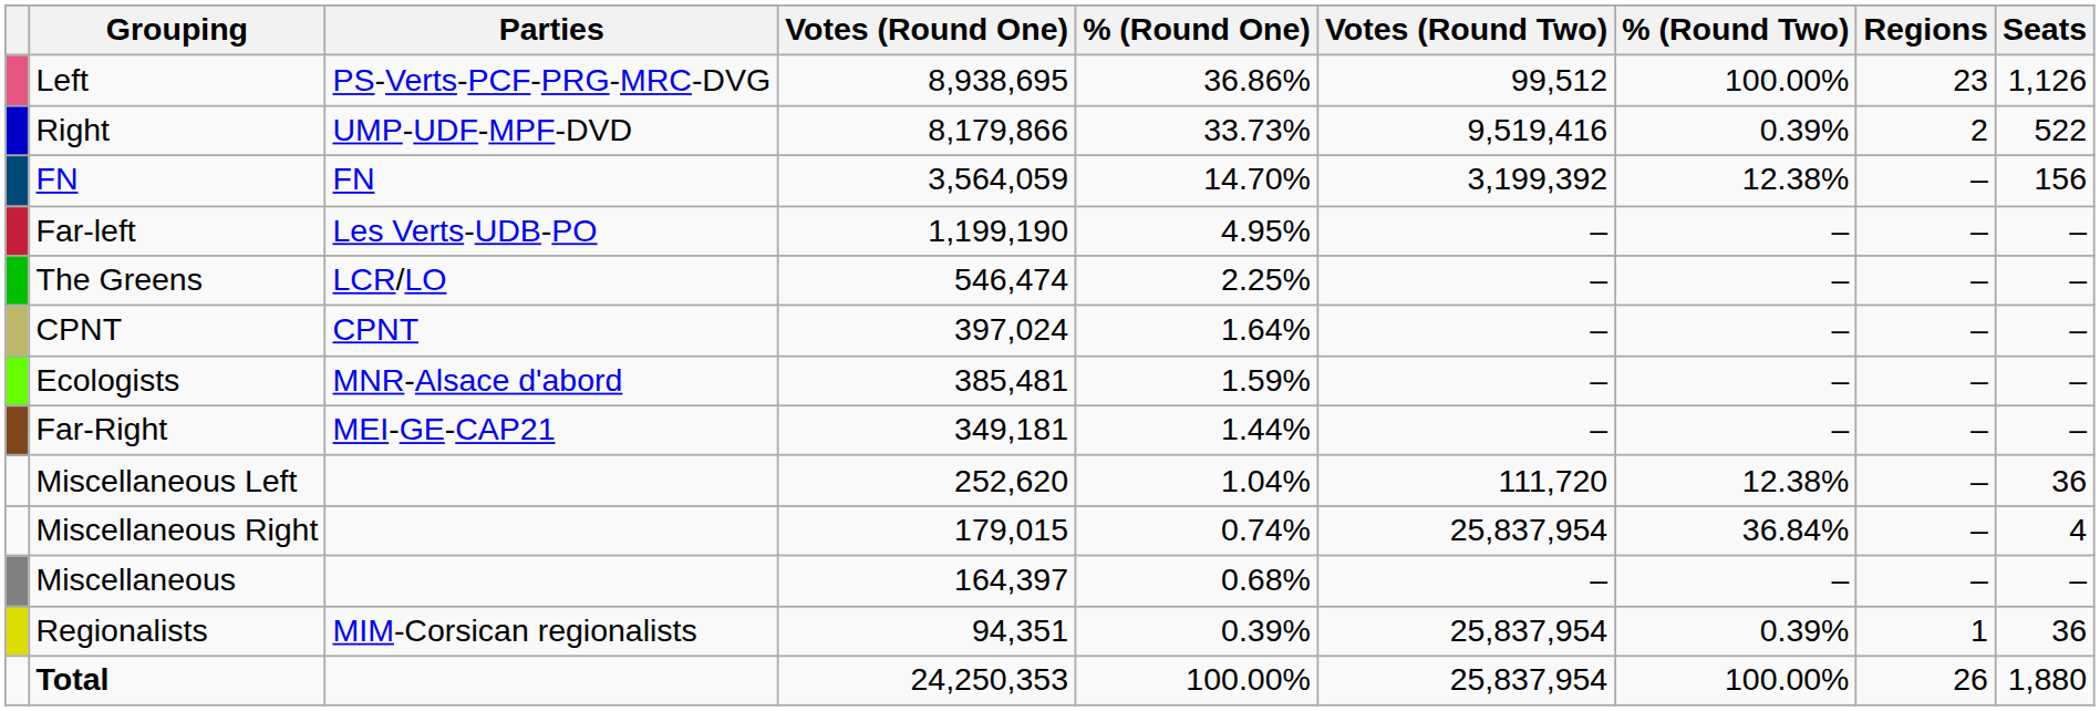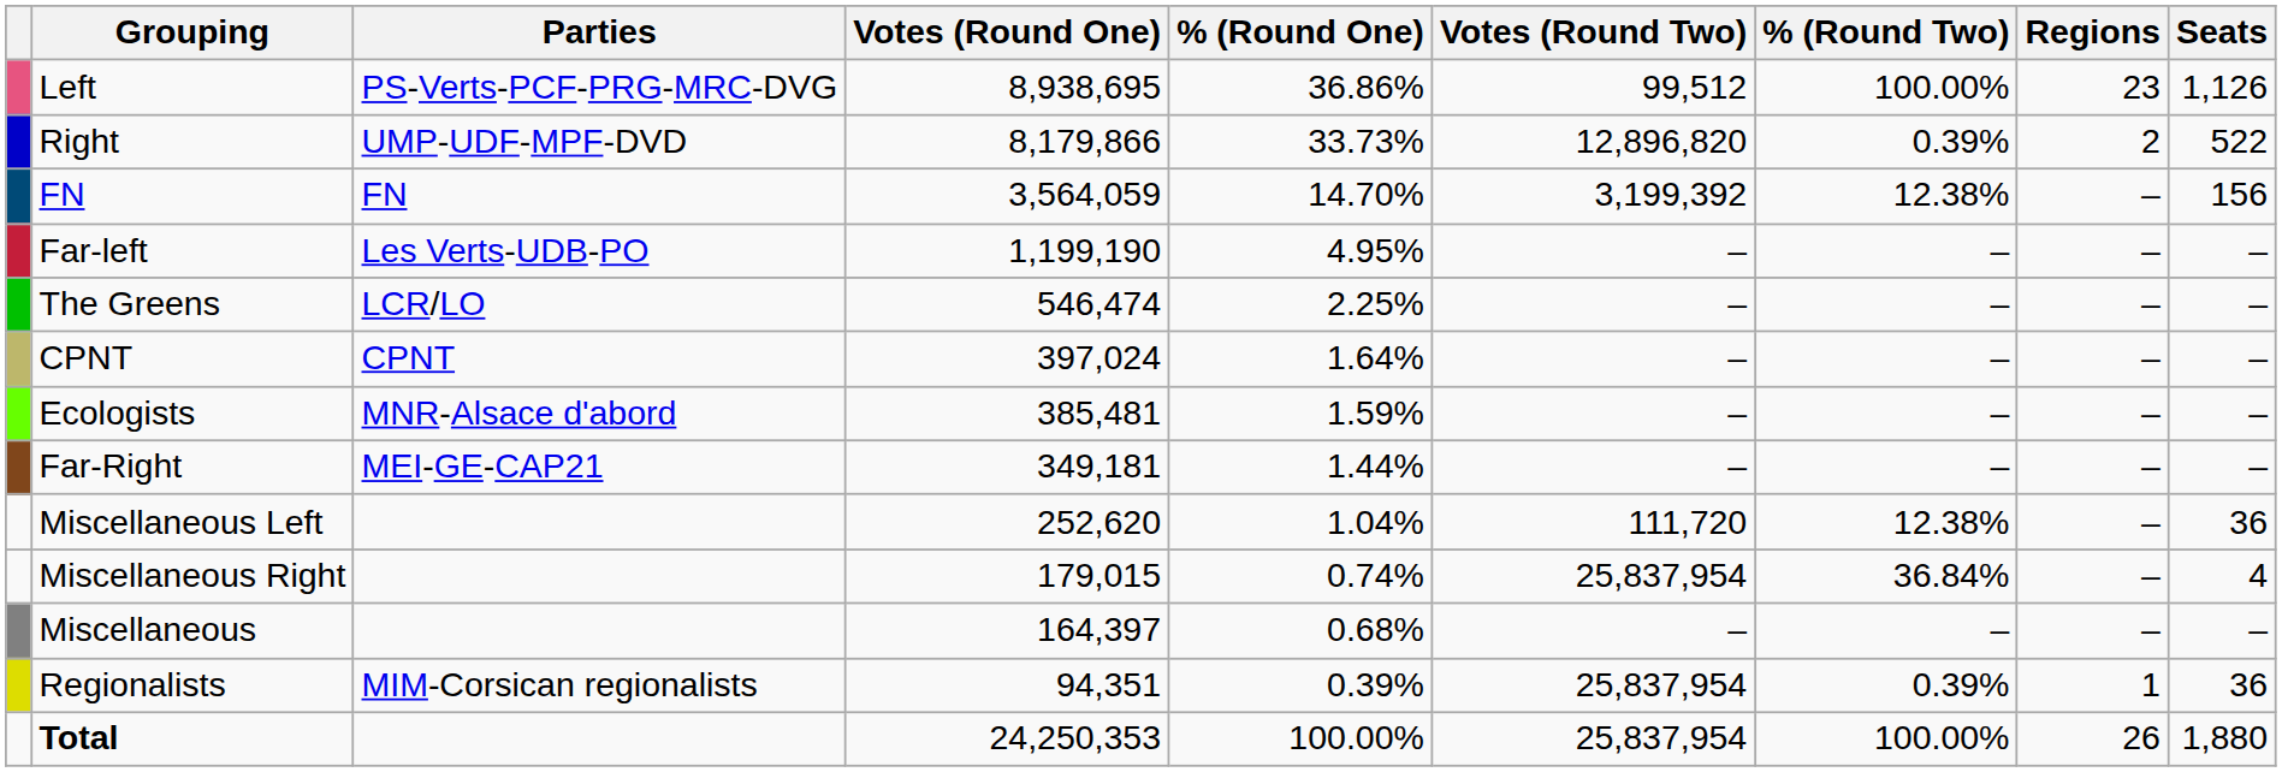 <table class="wikitable" style="text-align:right">
 <tr>
 <th></th>
 <th>Grouping</th>
 <th>Parties</th>
 <th>Votes (Round One)</th>
 <th>% (Round One)</th>
 <th>Votes (Round Two)</th>
 <th>% (Round Two)</th>
 <th>Regions</th>
 <th>Seats</th>
 </tr>
 <tr>
 <td bgcolor="#E75480"> </td>
 <td align=left>Left</td>
 <td align=left><a href='#'>PS</a>-<a href='#'>Verts</a>-<a href='#'>PCF</a>-<a href='#'>PRG</a>-<a href='#'>MRC</a>-DVG</td>
 <td>8,938,695</td>
 <td>36.86%</td>
 <td>99,512</td>
 <td>100.00%</td>
 <td>23</td>
 <td>1,126</td>
 </tr>
 <tr>
 <td bgcolor="#0000C8"> </td>
 <td align=left>Right</td>
 <td align=left><a href='#'>UMP</a>-<a href='#'>UDF</a>-<a href='#'>MPF</a>-DVD</td>
 <td>8,179,866</td>
 <td>33.73%</td>
-<td>9,519,416</td>
+<td>12,896,820</td>
 <td>0.39%</td>
 <td>2</td>
 <td>522</td>
 </tr>
 <tr>
 <td bgcolor="#004A77"> </td>
 <td align=left><a href='#'>FN</a></td>
 <td align=left><a href='#'>FN</a></td>
 <td>3,564,059</td>
 <td>14.70%</td>
 <td>3,199,392</td>
 <td>12.38%</td>
 <td>–</td>
 <td>156</td>
 </tr>
 <tr>
 <td bgcolor="#C41E3A"> </td>
 <td align=left>Far-left</td>
 <td align=left><a href='#'>Les Verts</a>-<a href='#'>UDB</a>-<a href='#'>PO</a></td>
 <td>1,199,190</td>
 <td>4.95%</td>
 <td>–</td>
 <td>–</td>
 <td>–</td>
 <td>–</td>
 </tr>
 <tr>
 <td bgcolor="#00c000"> </td>
 <td align=left>The Greens</td>
 <td align=left><a href='#'>LCR</a>/<a href='#'>LO</a></td>
 <td>546,474</td>
 <td>2.25%</td>
 <td>–</td>
 <td>–</td>
 <td>–</td>
 <td>–</td>
 </tr>
 <tr>
 <td bgcolor="#BDB76B"> </td>
 <td align=left>CPNT</td>
 <td align=left><a href='#'>CPNT</a></td>
 <td>397,024</td>
 <td>1.64%</td>
 <td>–</td>
 <td>–</td>
 <td>–</td>
 <td>–</td>
 </tr>
 <tr>
 <td bgcolor="#66FF00"> </td>
 <td align=left>Ecologists</td>
 <td align=left><a href='#'>MNR</a>-<a href='#'>Alsace d'abord</a></td>
 <td>385,481</td>
 <td>1.59%</td>
 <td>–</td>
 <td>–</td>
 <td>–</td>
 <td>–</td>
 </tr>
 <tr>
 <td bgcolor="#80461B"> </td>
 <td align=left>Far-Right</td>
 <td align=left><a href='#'>MEI</a>-<a href='#'>GE</a>-<a href='#'>CAP21</a></td>
 <td>349,181</td>
 <td>1.44%</td>
 <td>–</td>
 <td>–</td>
 <td>–</td>
 <td>–</td>
 </tr>
 <tr>
 <td></td>
 <td align=left>Miscellaneous Left</td>
 <td align=left></td>
 <td>252,620</td>
 <td>1.04%</td>
 <td>111,720</td>
 <td>12.38%</td>
 <td>–</td>
 <td>36</td>
 </tr>
 <tr>
 <td></td>
 <td align=left>Miscellaneous Right</td>
 <td align=left></td>
 <td>179,015</td>
 <td>0.74%</td>
 <td>25,837,954</td>
 <td>36.84%</td>
 <td>–</td>
 <td>4</td>
 </tr>
 <tr>
 <td bgcolor="gray"> </td>
 <td align=left>Miscellaneous</td>
 <td align=left></td>
 <td>164,397</td>
 <td>0.68%</td>
 <td>–</td>
 <td>–</td>
 <td>–</td>
 <td>–</td>
 </tr>
 <tr>
 <td bgcolor="dddd00"> </td>
 <td align=left>Regionalists</td>
 <td align=left><a href='#'>MIM</a>-Corsican regionalists</td>
 <td>94,351</td>
 <td>0.39%</td>
 <td>25,837,954</td>
 <td>0.39%</td>
 <td>1</td>
 <td>36</td>
 </tr>
 <tr>
 <td></td>
 <td align=left><strong>Total</strong></td>
 <td align=left></td>
 <td>24,250,353</td>
 <td>100.00%</td>
 <td>25,837,954</td>
 <td>100.00%</td>
 <td>26</td>
 <td>1,880</td>
 </tr>
 </table>
